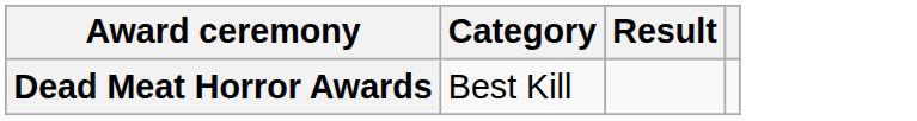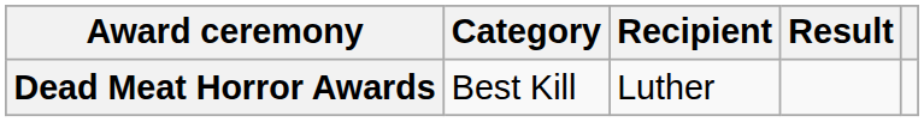 <table class="wikitable plainrowheaders sortable">
 <tr>
 <th scope="col">Award ceremony</th>
 <th scope="col">Category</th>
+<th scope="col">Recipient</th>
 <th scope="col">Result</th>
 <th scope="col" class="unsortable"></th>
 </tr>
 <tr>
 <th scope="row">Dead Meat Horror Awards</th>
 <td>Best Kill</td>
+<td>Luther</td>
 <td></td>
 <td></td>
 </tr>
 </table>
